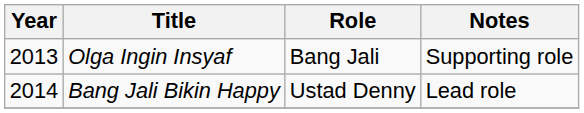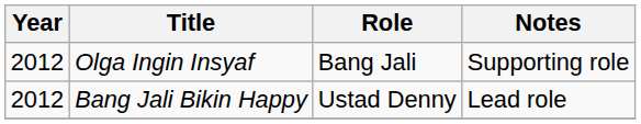 <table class="wikitable">
 <tr>
 <th>Year</th>
 <th>Title</th>
 <th>Role</th>
 <th>Notes</th>
 </tr>
 <tr>
-<td>2013</td>
+<td>2012</td>
 <td><em>Olga Ingin Insyaf</em></td>
 <td>Bang Jali</td>
 <td>Supporting role</td>
 </tr>
 <tr>
-<td>2014</td>
+<td>2012</td>
 <td><em>Bang Jali Bikin Happy</em></td>
 <td>Ustad Denny</td>
 <td>Lead role</td>
 </tr>
 <tr>
 </tr>
 </table>
